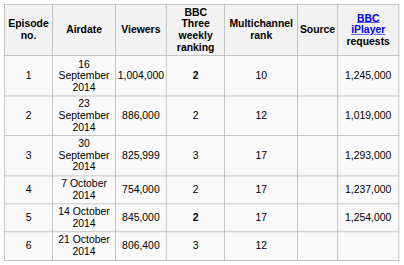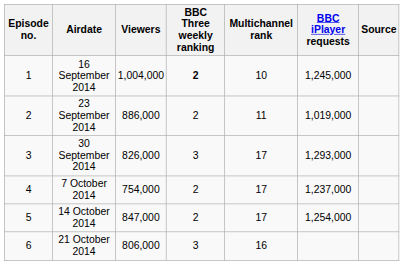 <table class="wikitable" style="text-align:center;">
 <tr>
 <th>Episode no.</th>
 <th>Airdate</th>
 <th>Viewers</th>
 <th>BBC Three weekly ranking</th>
 <th>Multichannel rank</th>
+<th><a href='#'>BBC iPlayer</a> requests</th>
 <th>Source</th>
-<th><a href='#'>BBC iPlayer</a> requests</th>
 </tr>
 <tr>
 <td>1</td>
 <td>16 September 2014</td>
 <td>1,004,000</td>
 <td><strong>2</strong></td>
 <td>10</td>
+<td>1,245,000</td>
 <td></td>
-<td>1,245,000</td>
 </tr>
 <tr>
 <td>2</td>
 <td>23 September 2014</td>
 <td>886,000</td>
 <td>2</td>
-<td>12</td>
+<td>11</td>
+<td>1,019,000</td>
 <td></td>
-<td>1,019,000</td>
 </tr>
 <tr>
 <td>3</td>
 <td>30 September 2014</td>
-<td>825,999</td>
+<td>826,000</td>
 <td>3</td>
 <td>17</td>
+<td>1,293,000</td>
 <td></td>
-<td>1,293,000</td>
 </tr>
 <tr>
 <td>4</td>
 <td>7 October 2014</td>
 <td>754,000</td>
 <td>2</td>
 <td>17</td>
+<td>1,237,000</td>
 <td></td>
-<td>1,237,000</td>
 </tr>
 <tr>
 <td>5</td>
 <td>14 October 2014</td>
-<td>845,000</td>
-<td><strong>2</strong></td>
+<td>847,000</td>
+<td>2</td>
 <td>17</td>
+<td>1,254,000</td>
 <td></td>
-<td>1,254,000</td>
 </tr>
 <tr>
 <td>6</td>
 <td>21 October 2014</td>
-<td>806,400</td>
+<td>806,000</td>
 <td>3</td>
-<td>12</td>
+<td>16</td>
 <td></td>
 <td></td>
 </tr>
 </table>
